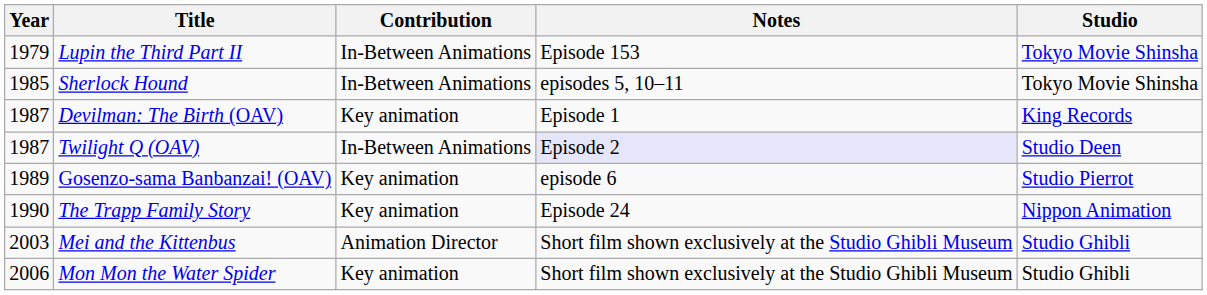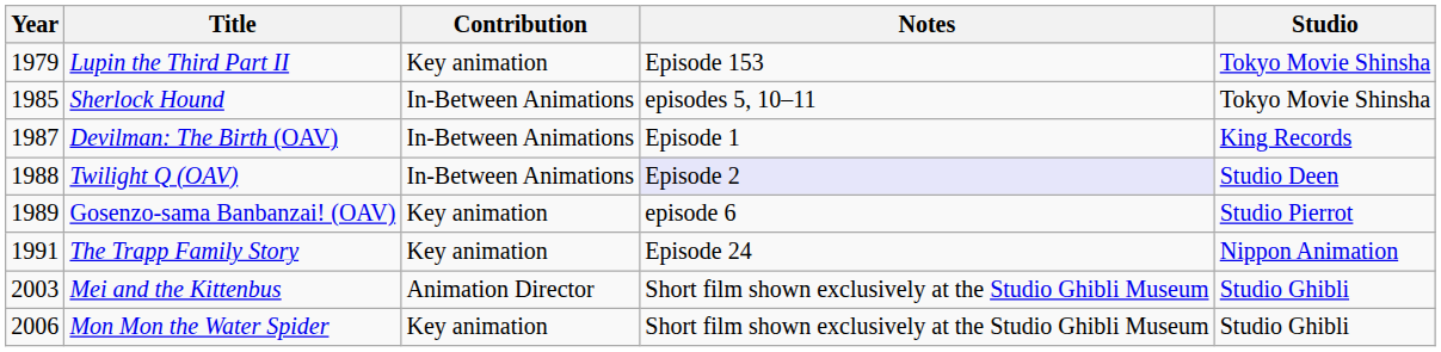 <table class="wikitable">
 <tr>
 <th>Year</th>
 <th>Title</th>
 <th>Contribution</th>
 <th>Notes</th>
 <th>Studio</th>
 </tr>
 <tr>
 <td>1979</td>
 <td><em><a href='#'>Lupin the Third Part II</a></em></td>
-<td>In-Between Animations</td>
+<td>Key animation</td>
 <td>Episode 153</td>
 <td><a href='#'>Tokyo Movie Shinsha</a></td>
 </tr>
 <tr>
 <td>1985</td>
 <td><em><a href='#'>Sherlock Hound</a></em></td>
 <td>In-Between Animations</td>
 <td>episodes 5, 10–11</td>
 <td>Tokyo Movie Shinsha</td>
 </tr>
 <tr>
 <td>1987</td>
 <td><a href='#'><em>Devilman: The Birth</em> (OAV)</a></td>
-<td>Key animation</td>
+<td>In-Between Animations</td>
 <td>Episode 1</td>
 <td><a href='#'>King Records</a></td>
 </tr>
 <tr>
-<td>1987</td>
+<td>1988</td>
 <td><em><a href='#'>Twilight Q (OAV)</a></em></td>
 <td>In-Between Animations</td>
 <td style="background: lavender;">Episode 2</td>
 <td><a href='#'>Studio Deen</a></td>
 </tr>
 <tr>
 <td>1989</td>
 <td><a href='#'>Gosenzo-sama Banbanzai! (OAV)</a></td>
 <td>Key animation</td>
 <td>episode 6</td>
 <td><a href='#'>Studio Pierrot</a></td>
 </tr>
 <tr>
-<td>1990</td>
+<td>1991</td>
 <td><em><a href='#'>The Trapp Family Story</a></em></td>
 <td>Key animation</td>
 <td>Episode 24</td>
 <td><a href='#'>Nippon Animation</a></td>
 </tr>
 <tr>
 <td>2003</td>
 <td><em><a href='#'>Mei and the Kittenbus</a></em></td>
 <td>Animation Director</td>
 <td>Short film shown exclusively at the <a href='#'>Studio Ghibli Museum</a></td>
 <td><a href='#'>Studio Ghibli</a></td>
 </tr>
 <tr>
 <td>2006</td>
 <td><em><a href='#'>Mon Mon the Water Spider</a></em></td>
 <td>Key animation</td>
 <td>Short film shown exclusively at the Studio Ghibli Museum</td>
 <td>Studio Ghibli</td>
 </tr>
 </table>
